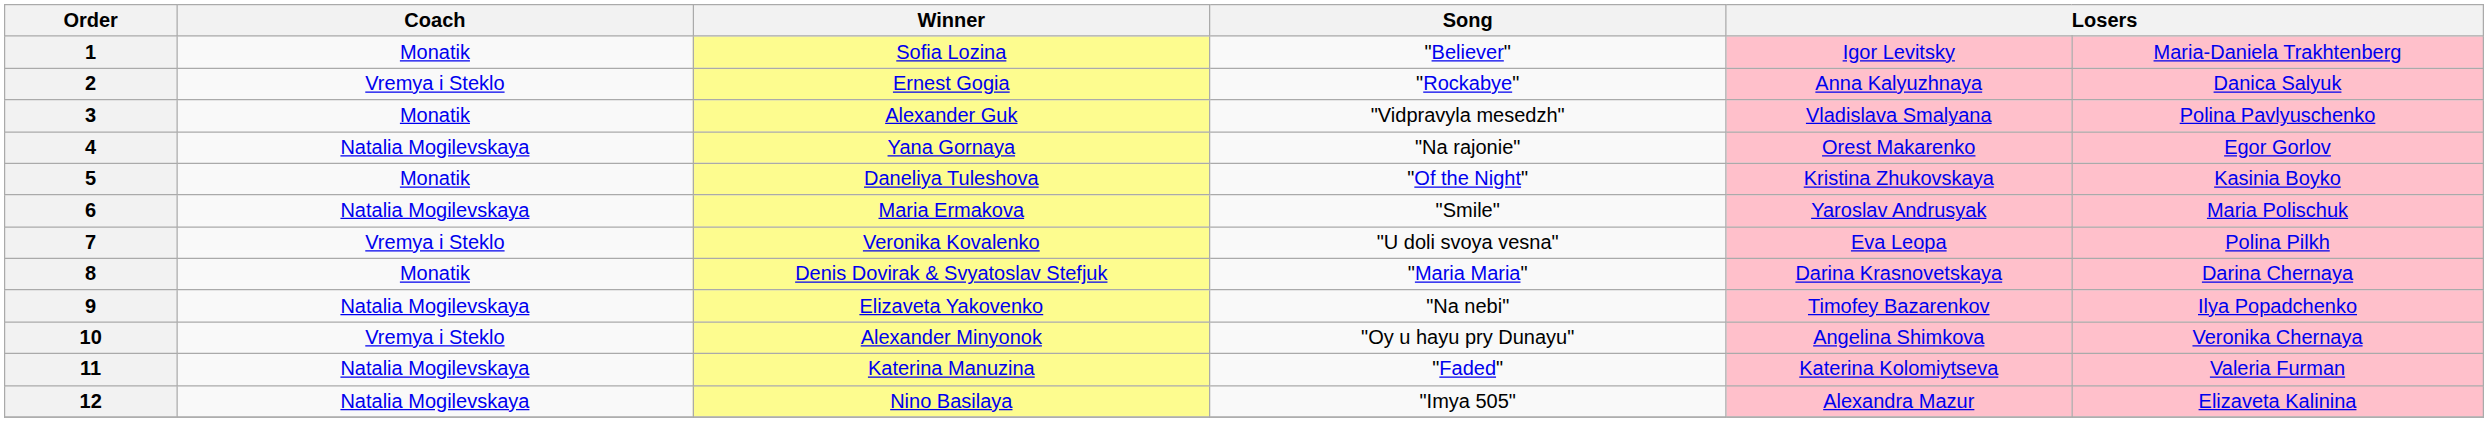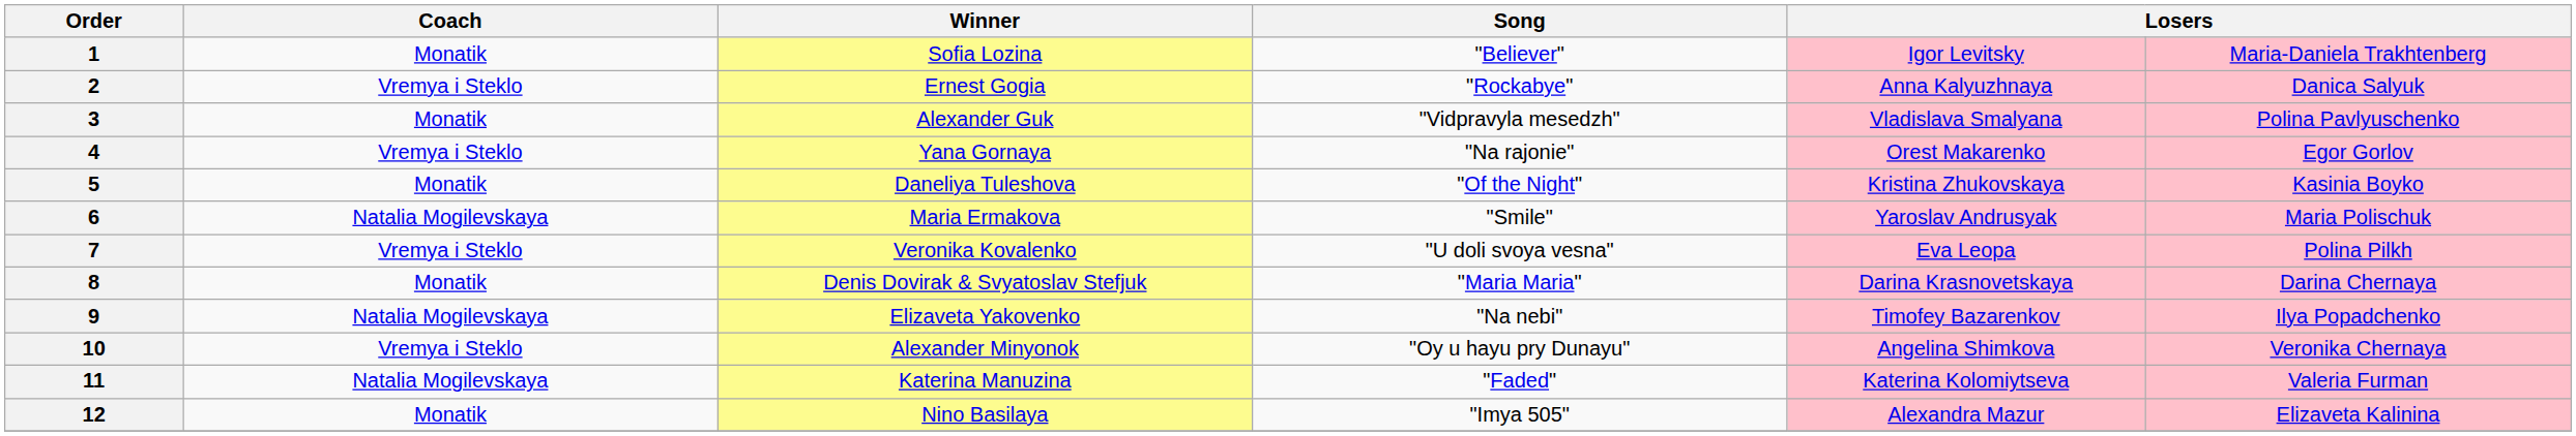 <table class="wikitable" style="text-align: center; width:100%;">
 <tr>
 <th width="05%">Order</th>
 <th width="15%">Coach</th>
 <th width="15%">Winner</th>
 <th width="15%">Song</th>
 <th width="22%" colspan="2">Losers</th>
 </tr>
 <tr>
 <th>1</th>
 <td><a href='#'>Monatik</a></td>
 <td style="background:#fdfc8f"><a href='#'>Sofia Lozina</a></td>
 <td>"<a href='#'>Believer</a>"</td>
 <td style="background:pink"><a href='#'>Igor Levitsky</a></td>
 <td style="background:pink"><a href='#'>Maria-Daniela Trakhtenberg</a></td>
 </tr>
 <tr>
 <th>2</th>
 <td><a href='#'>Vremya i Steklo</a></td>
 <td style="background:#fdfc8f"><a href='#'>Ernest Gogia</a></td>
 <td>"<a href='#'>Rockabye</a>"</td>
 <td style="background:pink"><a href='#'>Anna Kalyuzhnaya</a></td>
 <td style="background:pink"><a href='#'>Danica Salyuk</a></td>
 </tr>
 <tr>
 <th>3</th>
 <td><a href='#'>Monatik</a></td>
 <td style="background:#fdfc8f"><a href='#'>Alexander Guk</a></td>
 <td>"Vidpravyla mesedzh"</td>
 <td style="background:pink"><a href='#'>Vladislava Smalyana</a></td>
 <td style="background:pink"><a href='#'>Polina Pavlyuschenko</a></td>
 </tr>
 <tr>
 <th>4</th>
-<td><a href='#'>Natalia Mogilevskaya</a></td>
+<td><a href='#'>Vremya i Steklo</a></td>
 <td style="background:#fdfc8f"><a href='#'>Yana Gornaya</a></td>
 <td>"Na rajonie"</td>
 <td style="background:pink"><a href='#'>Orest Makarenko</a></td>
 <td style="background:pink"><a href='#'>Egor Gorlov</a></td>
 </tr>
 <tr>
 <th>5</th>
 <td><a href='#'>Monatik</a></td>
 <td style="background:#fdfc8f"><a href='#'>Daneliya Tuleshova</a></td>
 <td>"<a href='#'>Of the Night</a>"</td>
 <td style="background:pink"><a href='#'>Kristina Zhukovskaya</a></td>
 <td style="background:pink"><a href='#'>Kasinia Boyko</a></td>
 </tr>
 <tr>
 <th>6</th>
 <td><a href='#'>Natalia Mogilevskaya</a></td>
 <td style="background:#fdfc8f"><a href='#'>Maria Ermakova</a></td>
 <td>"Smile"</td>
 <td style="background:pink"><a href='#'>Yaroslav Andrusyak</a></td>
 <td style="background:pink"><a href='#'>Maria Polischuk</a></td>
 </tr>
 <tr>
 <th>7</th>
 <td><a href='#'>Vremya i Steklo</a></td>
 <td style="background:#fdfc8f"><a href='#'>Veronika Kovalenko</a></td>
 <td>"U doli svoya vesna"</td>
 <td style="background:pink"><a href='#'>Eva Leopa</a></td>
 <td style="background:pink"><a href='#'>Polina Pilkh</a></td>
 </tr>
 <tr>
 <th>8</th>
 <td><a href='#'>Monatik</a></td>
 <td style="background:#fdfc8f"><a href='#'>Denis Dovirak & Svyatoslav Stefjuk</a></td>
 <td>"<a href='#'>Maria Maria</a>"</td>
 <td style="background:pink"><a href='#'>Darina Krasnovetskaya</a></td>
 <td style="background:pink"><a href='#'>Darina Chernaya</a></td>
 </tr>
 <tr>
 <th>9</th>
 <td><a href='#'>Natalia Mogilevskaya</a></td>
 <td style="background:#fdfc8f"><a href='#'>Elizaveta Yakovenko</a></td>
 <td>"Na nebi"</td>
 <td style="background:pink"><a href='#'>Timofey Bazarenkov</a></td>
 <td style="background:pink"><a href='#'>Ilya Popadchenko</a></td>
 </tr>
 <tr>
 <th>10</th>
 <td><a href='#'>Vremya i Steklo</a></td>
 <td style="background:#fdfc8f"><a href='#'>Alexander Minyonok</a></td>
 <td>"Oy u hayu pry Dunayu"</td>
 <td style="background:pink"><a href='#'>Angelina Shimkova</a></td>
 <td style="background:pink"><a href='#'>Veronika Chernaya</a></td>
 </tr>
 <tr>
 <th>11</th>
 <td><a href='#'>Natalia Mogilevskaya</a></td>
 <td style="background:#fdfc8f"><a href='#'>Katerina Manuzina</a></td>
 <td>"<a href='#'>Faded</a>"</td>
 <td style="background:pink"><a href='#'>Katerina Kolomiytseva</a></td>
 <td style="background:pink"><a href='#'>Valeria Furman</a></td>
 </tr>
 <tr>
 <th>12</th>
-<td><a href='#'>Natalia Mogilevskaya</a></td>
+<td><a href='#'>Monatik</a></td>
 <td style="background:#fdfc8f"><a href='#'>Nino Basilaya</a></td>
 <td>"Imya 505"</td>
 <td style="background:pink"><a href='#'>Alexandra Mazur</a></td>
 <td style="background:pink"><a href='#'>Elizaveta Kalinina</a></td>
 </tr>
 <tr>
 </tr>
 </table>
